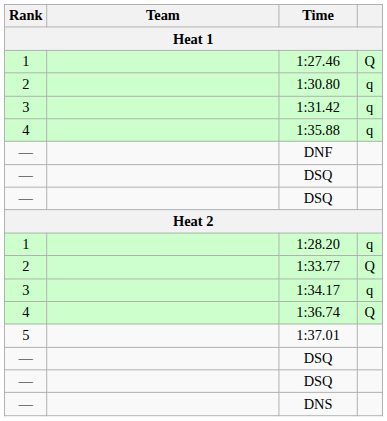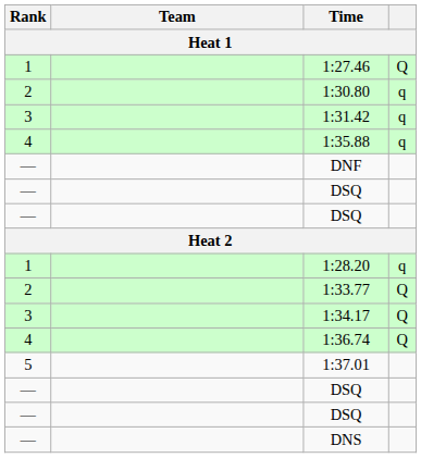 <table class=wikitable style="text-align:center">
 <tr>
 <th width=40>Rank</th>
 <th width=250>Team</th>
 <th width=80>Time</th>
 <th width=20></th>
 </tr>
 <tr>
 <th colspan=4>Heat 1</th>
 </tr>
 <tr bgcolor="ccffcc">
 <td>1</td>
 <td align=left></td>
 <td>1:27.46</td>
 <td>Q</td>
 </tr>
 <tr bgcolor="ccffcc">
 <td>2</td>
 <td align=left></td>
 <td>1:30.80</td>
 <td>q</td>
 </tr>
 <tr bgcolor="ccffcc">
 <td>3</td>
 <td align=left></td>
 <td>1:31.42</td>
 <td>q</td>
 </tr>
 <tr bgcolor="ccffcc">
 <td>4</td>
 <td align=left></td>
 <td>1:35.88</td>
 <td>q</td>
 </tr>
 <tr>
 <td>—</td>
 <td align=left></td>
 <td>DNF</td>
 <td></td>
 </tr>
 <tr>
 <td>—</td>
 <td align=left></td>
 <td>DSQ</td>
 <td></td>
 </tr>
 <tr>
 <td>—</td>
 <td align=left></td>
 <td>DSQ</td>
 <td></td>
 </tr>
 <tr>
 <th colspan=4>Heat 2</th>
 </tr>
 <tr bgcolor="ccffcc">
 <td>1</td>
 <td align=left></td>
 <td>1:28.20</td>
 <td>q</td>
 </tr>
 <tr bgcolor="ccffcc">
 <td>2</td>
 <td align=left></td>
 <td>1:33.77</td>
 <td>Q</td>
 </tr>
 <tr bgcolor="ccffcc">
 <td>3</td>
 <td align=left></td>
 <td>1:34.17</td>
-<td>q</td>
+<td>Q</td>
 </tr>
 <tr bgcolor="ccffcc">
 <td>4</td>
 <td align=left></td>
 <td>1:36.74</td>
 <td>Q</td>
 </tr>
 <tr>
 <td>5</td>
 <td align=left></td>
 <td>1:37.01</td>
 <td></td>
 </tr>
 <tr>
 <td>—</td>
 <td align=left></td>
 <td>DSQ</td>
 <td></td>
 </tr>
 <tr>
 <td>—</td>
 <td align=left></td>
 <td>DSQ</td>
 <td></td>
 </tr>
 <tr>
 <td>—</td>
 <td align=left></td>
 <td>DNS</td>
 <td></td>
 </tr>
 </table>
